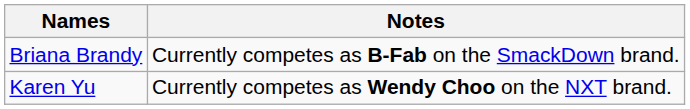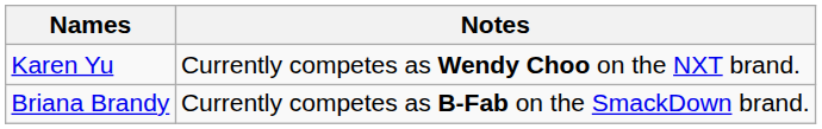 <table class="wikitable sortable">
 <tr>
 <th>Names</th>
 <th>Notes</th>
 </tr>
 <tr>
+<td><a href='#'>Karen Yu</a></td>
+<td>Currently competes as <strong>Wendy Choo</strong> on the <a href='#'>NXT</a> brand.</td>
+</tr>
+<tr>
 <td><a href='#'>Briana Brandy</a></td>
 <td>Currently competes as <strong>B-Fab</strong> on the <a href='#'>SmackDown</a> brand.</td>
 </tr>
-<tr>
-<td><a href='#'>Karen Yu</a></td>
-<td>Currently competes as <strong>Wendy Choo</strong> on the <a href='#'>NXT</a> brand.</td>
-</tr>
 </table>
